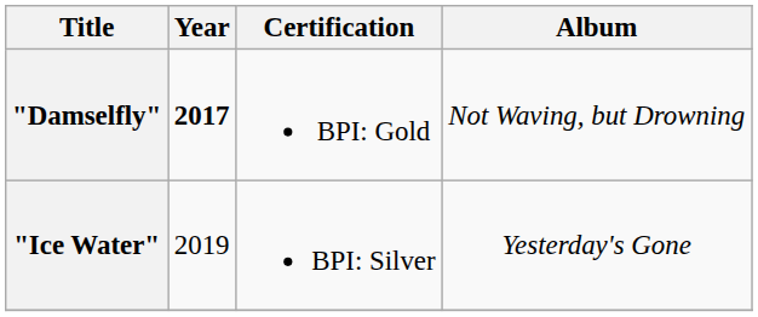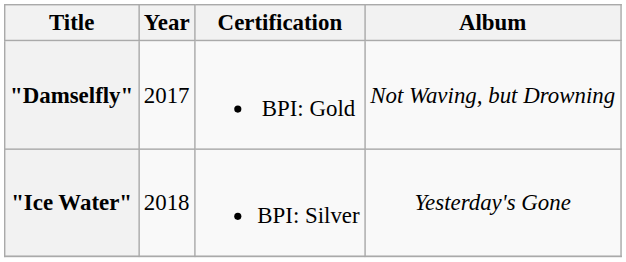 <table class="wikitable plainrowheaders" style="text-align:center;">
 <tr>
 <th scope="col">Title</th>
 <th scope="col">Year</th>
 <th scope="col">Certification</th>
 <th scope="col">Album</th>
 </tr>
 <tr>
 <th scope="row">"Damselfly"<br></th>
-<td><strong>2017</strong></td>
+<td>2017</td>
 <td><br><ul><li>BPI: Gold</li></ul></td>
 <td><em>Not Waving, but Drowning</em></td>
 </tr>
 <tr>
 <th scope="row">"Ice Water"</th>
-<td>2019</td>
+<td>2018</td>
 <td><br><ul><li>BPI: Silver</li></ul></td>
 <td><em>Yesterday's Gone</em></td>
 </tr>
 <tr>
 </tr>
 </table>
